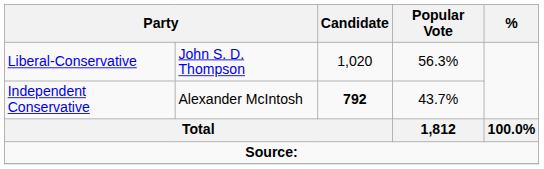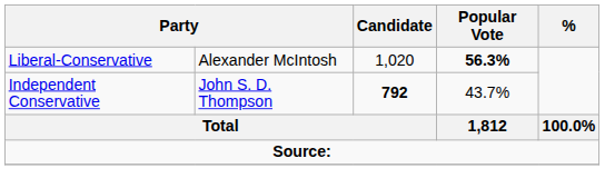 <table class="wikitable">
 <tr>
 <th colspan="2">Party</th>
 <th>Candidate</th>
 <th>Popular Vote</th>
 <th>%</th>
 </tr>
 <tr>
 <td><a href='#'>Liberal-Conservative</a></td>
-<td> <a href='#'>John S. D. Thompson</a></td>
+<td>Alexander McIntosh</td>
 <td align=center>1,020</td>
-<td align=center>56.3%</td>
+<td align=center><strong>56.3%</strong></td>
 </tr>
 <tr>
 <td><a href='#'>Independent Conservative</a></td>
-<td>Alexander McIntosh</td>
+<td> <a href='#'>John S. D. Thompson</a></td>
 <td align=center><strong>792</strong></td>
 <td align=center>43.7%</td>
 </tr>
 <tr>
 <th colspan=3 align=center>Total</th>
 <th align=right>1,812</th>
 <th align=right>100.0%</th>
 </tr>
 <tr>
 <td align="center" colspan=5><strong>Source:</strong> </td>
 </tr>
 <tr>
 </tr>
 </table>
